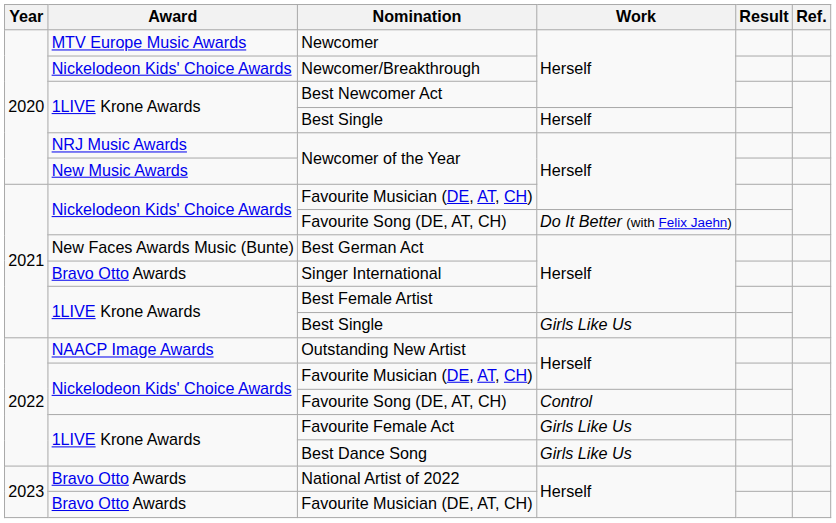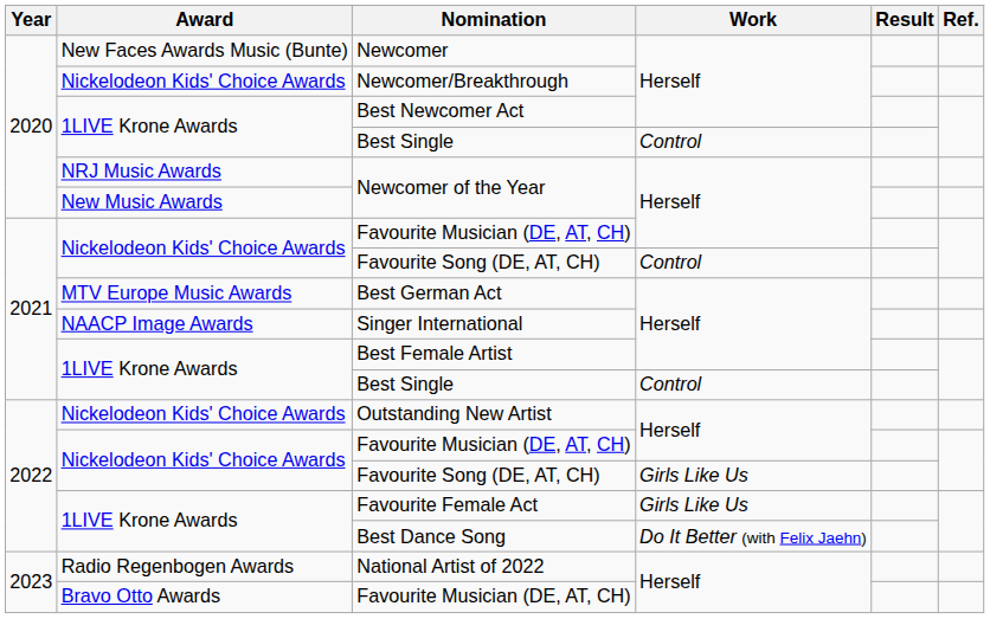 <table class="wikitable">
 <tr>
 <th>Year</th>
 <th>Award</th>
 <th>Nomination</th>
 <th>Work</th>
 <th>Result</th>
 <th>Ref.</th>
 </tr>
 <tr>
 <td rowspan="6">2020</td>
-<td><a href='#'>MTV Europe Music Awards</a></td>
+<td>New Faces Awards Music (Bunte)</td>
 <td>Newcomer</td>
 <td rowspan="3">Herself</td>
 <td></td>
 <td></td>
 </tr>
 <tr>
 <td><a href='#'>Nickelodeon Kids' Choice Awards</a></td>
 <td>Newcomer/Breakthrough</td>
 <td></td>
 <td></td>
 </tr>
 <tr>
 <td rowspan="2"><a href='#'>1LIVE</a> Krone Awards</td>
 <td>Best Newcomer Act</td>
 <td></td>
 <td rowspan="2"></td>
 </tr>
 <tr>
 <td>Best Single</td>
-<td>Herself</td>
+<td><em>Control</em></td>
 <td></td>
 </tr>
 <tr>
 <td><a href='#'>NRJ Music Awards</a></td>
 <td rowspan="2">Newcomer of the Year</td>
 <td rowspan="3">Herself</td>
 <td></td>
 <td></td>
 </tr>
 <tr>
 <td><a href='#'>New Music Awards</a></td>
 <td></td>
 <td></td>
 </tr>
 <tr>
 <td rowspan="6">2021</td>
 <td rowspan="2"><a href='#'>Nickelodeon Kids' Choice Awards</a></td>
 <td>Favourite Musician (<a href='#'>DE</a>, <a href='#'>AT</a>, <a href='#'>CH</a>)</td>
 <td></td>
 <td rowspan="2"></td>
 </tr>
 <tr>
 <td>Favourite Song (DE, AT, CH)</td>
-<td><em>Do It Better</em> <small>(with <a href='#'>Felix Jaehn</a>)</small></td>
+<td><em>Control</em></td>
 <td></td>
 </tr>
 <tr>
-<td>New Faces Awards Music (Bunte)</td>
+<td><a href='#'>MTV Europe Music Awards</a></td>
 <td>Best German Act</td>
 <td rowspan="3">Herself</td>
 <td></td>
 <td></td>
 </tr>
 <tr>
-<td><a href='#'>Bravo Otto</a> Awards</td>
+<td><a href='#'>NAACP Image Awards</a></td>
 <td>Singer International</td>
 <td></td>
 <td></td>
 </tr>
 <tr>
 <td rowspan="2"><a href='#'>1LIVE</a> Krone Awards</td>
 <td>Best Female Artist</td>
 <td></td>
 <td rowspan="2"></td>
 </tr>
 <tr>
 <td>Best Single</td>
-<td><em>Girls Like Us</em></td>
+<td><em>Control</em></td>
 <td></td>
 </tr>
 <tr>
 <td rowspan="5">2022</td>
-<td><a href='#'>NAACP Image Awards</a></td>
+<td><a href='#'>Nickelodeon Kids' Choice Awards</a></td>
 <td>Outstanding New Artist</td>
 <td rowspan="2">Herself</td>
 <td></td>
 <td></td>
 </tr>
 <tr>
 <td rowspan="2"><a href='#'>Nickelodeon Kids' Choice Awards</a></td>
 <td>Favourite Musician (<a href='#'>DE</a>, <a href='#'>AT</a>, <a href='#'>CH</a>)</td>
 <td></td>
 <td rowspan="2"></td>
 </tr>
 <tr>
 <td>Favourite Song (DE, AT, CH)</td>
-<td><em>Control</em></td>
+<td><em>Girls Like Us</em></td>
 <td></td>
 </tr>
 <tr>
 <td rowspan="2"><a href='#'>1LIVE</a> Krone Awards</td>
 <td>Favourite Female Act</td>
 <td><em>Girls Like Us</em></td>
 <td></td>
 <td rowspan="2"></td>
 </tr>
 <tr>
 <td>Best Dance Song</td>
-<td><em>Girls Like Us</em></td>
+<td><em>Do It Better</em> <small>(with <a href='#'>Felix Jaehn</a>)</small></td>
 <td></td>
 </tr>
 <tr>
 <td rowspan="2">2023</td>
-<td><a href='#'>Bravo Otto</a> Awards</td>
+<td>Radio Regenbogen Awards</td>
 <td>National Artist of 2022</td>
 <td rowspan="2">Herself</td>
 <td></td>
 <td></td>
 </tr>
 <tr>
 <td><a href='#'>Bravo Otto</a> Awards</td>
 <td>Favourite Musician (DE, AT, CH)</td>
 <td></td>
 <td></td>
 </tr>
 </table>
